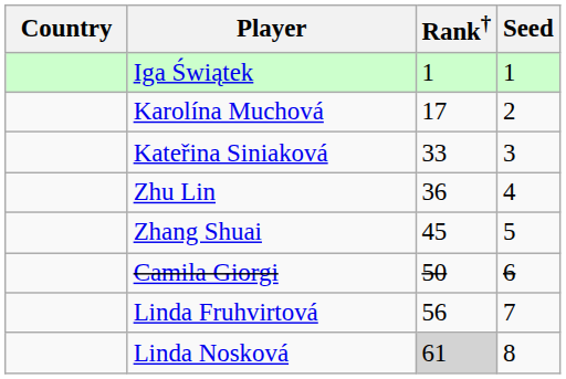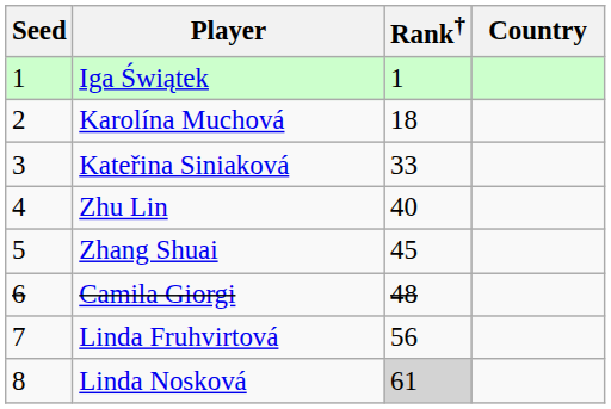 <table class="wikitable" border="1">
 <tr>
-<th width="70">Country</th>
+<th>Seed</th>
 <th width="175">Player</th>
 <th>Rank<sup>†</sup></th>
-<th>Seed</th>
+<th width="70">Country</th>
 </tr>
 <tr style="background:#cfc;">
-<td></td>
+<td>1</td>
 <td><a href='#'>Iga Świątek</a></td>
 <td>1</td>
-<td>1</td>
+<td></td>
 </tr>
 <tr>
+<td>2</td>
+<td><a href='#'>Karolína Muchová</a></td>
+<td>18</td>
 <td></td>
-<td><a href='#'>Karolína Muchová</a></td>
-<td>17</td>
-<td>2</td>
 </tr>
 <tr>
-<td></td>
+<td>3</td>
 <td><a href='#'>Kateřina Siniaková</a></td>
 <td>33</td>
-<td>3</td>
+<td></td>
 </tr>
 <tr>
+<td>4</td>
+<td><a href='#'>Zhu Lin</a></td>
+<td>40</td>
 <td></td>
-<td><a href='#'>Zhu Lin</a></td>
-<td>36</td>
-<td>4</td>
 </tr>
 <tr>
-<td></td>
+<td>5</td>
 <td><a href='#'>Zhang Shuai</a></td>
 <td>45</td>
-<td>5</td>
+<td></td>
 </tr>
 <tr>
+<td><s>6</s></td>
+<td><s><a href='#'>Camila Giorgi</a></s></td>
+<td><s>48</s></td>
 <td><s></s></td>
-<td><s><a href='#'>Camila Giorgi</a></s></td>
-<td><s>50</s></td>
-<td><s>6</s></td>
 </tr>
 <tr>
-<td></td>
+<td>7</td>
 <td><a href='#'>Linda Fruhvirtová</a></td>
 <td>56</td>
-<td>7</td>
+<td></td>
 </tr>
 <tr>
-<td></td>
+<td>8</td>
 <td><a href='#'>Linda Nosková</a></td>
 <td style="background: lightgrey;">61</td>
-<td>8</td>
+<td></td>
 </tr>
 </table>
